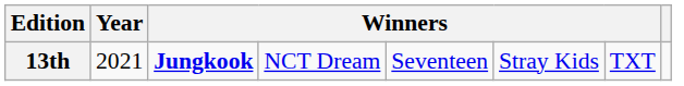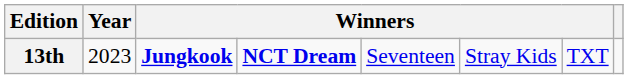 <table class="wikitable plainrowheaders" style="text-align:center">
 <tr>
 <th scope="col">Edition</th>
 <th scope="col">Year</th>
 <th scope="col" colspan="5">Winners</th>
 <th scope="col"></th>
 </tr>
 <tr>
 <th scope="row" style="text-align:center">13th</th>
-<td>2021</td>
+<td>2023</td>
 <td><strong><a href='#'>Jungkook</a></strong></td>
-<td><a href='#'>NCT Dream</a></td>
+<td><strong><a href='#'>NCT Dream</a></strong></td>
 <td><a href='#'>Seventeen</a></td>
 <td><a href='#'>Stray Kids</a></td>
 <td><a href='#'>TXT</a></td>
 <td></td>
 </tr>
 </table>
